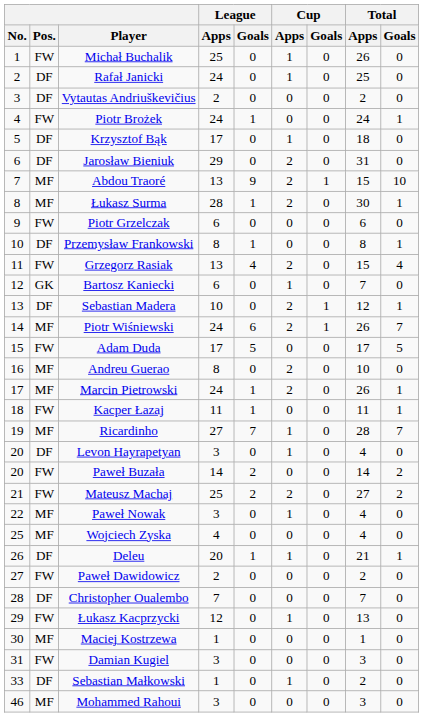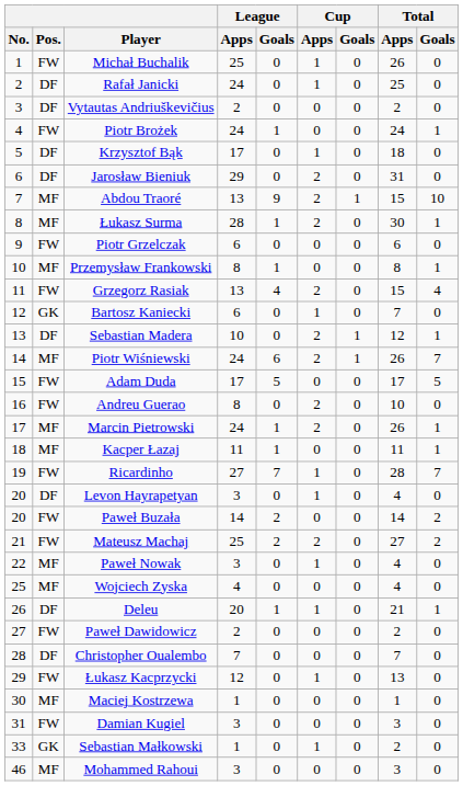 <table class="wikitable" style="text-align: center">
 <tr>
 <th colspan="3"></th>
 <th colspan="2">League</th>
 <th colspan="2">Cup</th>
 <th colspan="2">Total</th>
 </tr>
 <tr>
 <th>No.</th>
 <th>Pos.</th>
 <th>Player</th>
 <th>Apps</th>
 <th>Goals</th>
 <th>Apps</th>
 <th>Goals</th>
 <th>Apps</th>
 <th>Goals</th>
 </tr>
 <tr>
 <td>1</td>
 <td>FW</td>
 <td><a href='#'>Michał Buchalik</a></td>
 <td>25</td>
 <td>0</td>
 <td>1</td>
 <td>0</td>
 <td>26</td>
 <td>0</td>
 </tr>
 <tr>
 <td>2</td>
 <td>DF</td>
 <td><a href='#'>Rafał Janicki</a></td>
 <td>24</td>
 <td>0</td>
 <td>1</td>
 <td>0</td>
 <td>25</td>
 <td>0</td>
 </tr>
 <tr>
 <td>3</td>
 <td>DF</td>
 <td><a href='#'>Vytautas Andriuškevičius</a></td>
 <td>2</td>
 <td>0</td>
 <td>0</td>
 <td>0</td>
 <td>2</td>
 <td>0</td>
 </tr>
 <tr>
 <td>4</td>
 <td>FW</td>
 <td><a href='#'>Piotr Brożek</a></td>
 <td>24</td>
 <td>1</td>
 <td>0</td>
 <td>0</td>
 <td>24</td>
 <td>1</td>
 </tr>
 <tr>
 <td>5</td>
 <td>DF</td>
 <td><a href='#'>Krzysztof Bąk</a></td>
 <td>17</td>
 <td>0</td>
 <td>1</td>
 <td>0</td>
 <td>18</td>
 <td>0</td>
 </tr>
 <tr>
 <td>6</td>
 <td>DF</td>
 <td><a href='#'>Jarosław Bieniuk</a></td>
 <td>29</td>
 <td>0</td>
 <td>2</td>
 <td>0</td>
 <td>31</td>
 <td>0</td>
 </tr>
 <tr>
 <td>7</td>
 <td>MF</td>
 <td><a href='#'>Abdou Traoré</a></td>
 <td>13</td>
 <td>9</td>
 <td>2</td>
 <td>1</td>
 <td>15</td>
 <td>10</td>
 </tr>
 <tr>
 <td>8</td>
 <td>MF</td>
 <td><a href='#'>Łukasz Surma</a></td>
 <td>28</td>
 <td>1</td>
 <td>2</td>
 <td>0</td>
 <td>30</td>
 <td>1</td>
 </tr>
 <tr>
 <td>9</td>
 <td>FW</td>
 <td><a href='#'>Piotr Grzelczak</a></td>
 <td>6</td>
 <td>0</td>
 <td>0</td>
 <td>0</td>
 <td>6</td>
 <td>0</td>
 </tr>
 <tr>
 <td>10</td>
-<td>DF</td>
+<td>MF</td>
 <td><a href='#'>Przemysław Frankowski</a></td>
 <td>8</td>
 <td>1</td>
 <td>0</td>
 <td>0</td>
 <td>8</td>
 <td>1</td>
 </tr>
 <tr>
 <td>11</td>
 <td>FW</td>
 <td><a href='#'>Grzegorz Rasiak</a></td>
 <td>13</td>
 <td>4</td>
 <td>2</td>
 <td>0</td>
 <td>15</td>
 <td>4</td>
 </tr>
 <tr>
 <td>12</td>
 <td>GK</td>
 <td><a href='#'>Bartosz Kaniecki</a></td>
 <td>6</td>
 <td>0</td>
 <td>1</td>
 <td>0</td>
 <td>7</td>
 <td>0</td>
 </tr>
 <tr>
 <td>13</td>
 <td>DF</td>
 <td><a href='#'>Sebastian Madera</a></td>
 <td>10</td>
 <td>0</td>
 <td>2</td>
 <td>1</td>
 <td>12</td>
 <td>1</td>
 </tr>
 <tr>
 <td>14</td>
 <td>MF</td>
 <td><a href='#'>Piotr Wiśniewski</a></td>
 <td>24</td>
 <td>6</td>
 <td>2</td>
 <td>1</td>
 <td>26</td>
 <td>7</td>
 </tr>
 <tr>
 <td>15</td>
 <td>FW</td>
 <td><a href='#'>Adam Duda</a></td>
 <td>17</td>
 <td>5</td>
 <td>0</td>
 <td>0</td>
 <td>17</td>
 <td>5</td>
 </tr>
 <tr>
 <td>16</td>
-<td>MF</td>
+<td>FW</td>
 <td><a href='#'>Andreu Guerao</a></td>
 <td>8</td>
 <td>0</td>
 <td>2</td>
 <td>0</td>
 <td>10</td>
 <td>0</td>
 </tr>
 <tr>
 <td>17</td>
 <td>MF</td>
 <td><a href='#'>Marcin Pietrowski</a></td>
 <td>24</td>
 <td>1</td>
 <td>2</td>
 <td>0</td>
 <td>26</td>
 <td>1</td>
 </tr>
 <tr>
 <td>18</td>
-<td>FW</td>
+<td>MF</td>
 <td><a href='#'>Kacper Łazaj</a></td>
 <td>11</td>
 <td>1</td>
 <td>0</td>
 <td>0</td>
 <td>11</td>
 <td>1</td>
 </tr>
 <tr>
 <td>19</td>
-<td>MF</td>
+<td>FW</td>
 <td><a href='#'>Ricardinho</a></td>
 <td>27</td>
 <td>7</td>
 <td>1</td>
 <td>0</td>
 <td>28</td>
 <td>7</td>
 </tr>
 <tr>
 <td>20</td>
 <td>DF</td>
 <td><a href='#'>Levon Hayrapetyan</a></td>
 <td>3</td>
 <td>0</td>
 <td>1</td>
 <td>0</td>
 <td>4</td>
 <td>0</td>
 </tr>
 <tr>
 <td>20</td>
 <td>FW</td>
 <td><a href='#'>Paweł Buzała</a></td>
 <td>14</td>
 <td>2</td>
 <td>0</td>
 <td>0</td>
 <td>14</td>
 <td>2</td>
 </tr>
 <tr>
 <td>21</td>
 <td>FW</td>
 <td><a href='#'>Mateusz Machaj</a></td>
 <td>25</td>
 <td>2</td>
 <td>2</td>
 <td>0</td>
 <td>27</td>
 <td>2</td>
 </tr>
 <tr>
 <td>22</td>
 <td>MF</td>
 <td><a href='#'>Paweł Nowak</a></td>
 <td>3</td>
 <td>0</td>
 <td>1</td>
 <td>0</td>
 <td>4</td>
 <td>0</td>
 </tr>
 <tr>
 <td>25</td>
 <td>MF</td>
 <td><a href='#'>Wojciech Zyska</a></td>
 <td>4</td>
 <td>0</td>
 <td>0</td>
 <td>0</td>
 <td>4</td>
 <td>0</td>
 </tr>
 <tr>
 <td>26</td>
 <td>DF</td>
 <td><a href='#'>Deleu</a></td>
 <td>20</td>
 <td>1</td>
 <td>1</td>
 <td>0</td>
 <td>21</td>
 <td>1</td>
 </tr>
 <tr>
 <td>27</td>
 <td>FW</td>
 <td><a href='#'>Paweł Dawidowicz</a></td>
 <td>2</td>
 <td>0</td>
 <td>0</td>
 <td>0</td>
 <td>2</td>
 <td>0</td>
 </tr>
 <tr>
 <td>28</td>
 <td>DF</td>
 <td><a href='#'>Christopher Oualembo</a></td>
 <td>7</td>
 <td>0</td>
 <td>0</td>
 <td>0</td>
 <td>7</td>
 <td>0</td>
 </tr>
 <tr>
 <td>29</td>
 <td>FW</td>
 <td><a href='#'>Łukasz Kacprzycki</a></td>
 <td>12</td>
 <td>0</td>
 <td>1</td>
 <td>0</td>
 <td>13</td>
 <td>0</td>
 </tr>
 <tr>
 <td>30</td>
 <td>MF</td>
 <td><a href='#'>Maciej Kostrzewa</a></td>
 <td>1</td>
 <td>0</td>
 <td>0</td>
 <td>0</td>
 <td>1</td>
 <td>0</td>
 </tr>
 <tr>
 <td>31</td>
 <td>FW</td>
 <td><a href='#'>Damian Kugiel</a></td>
 <td>3</td>
 <td>0</td>
 <td>0</td>
 <td>0</td>
 <td>3</td>
 <td>0</td>
 </tr>
 <tr>
 <td>33</td>
-<td>DF</td>
+<td>GK</td>
 <td><a href='#'>Sebastian Małkowski</a></td>
 <td>1</td>
 <td>0</td>
 <td>1</td>
 <td>0</td>
 <td>2</td>
 <td>0</td>
 </tr>
 <tr>
 <td>46</td>
 <td>MF</td>
 <td><a href='#'>Mohammed Rahoui</a></td>
 <td>3</td>
 <td>0</td>
 <td>0</td>
 <td>0</td>
 <td>3</td>
 <td>0</td>
 </tr>
 </table>
